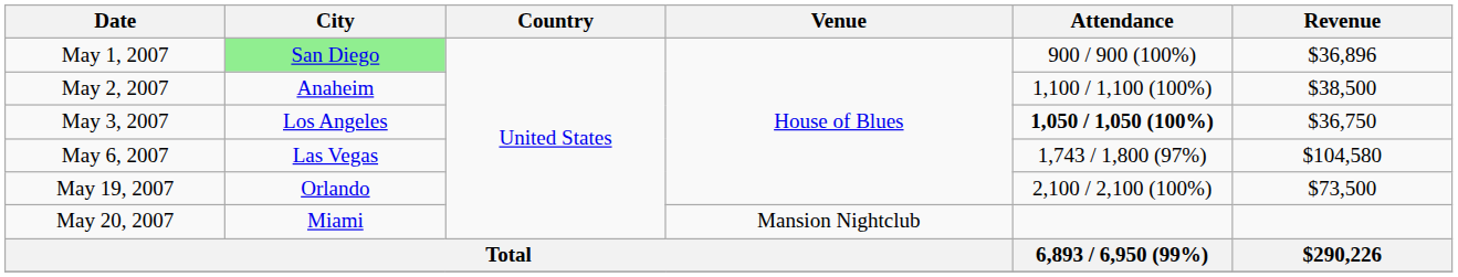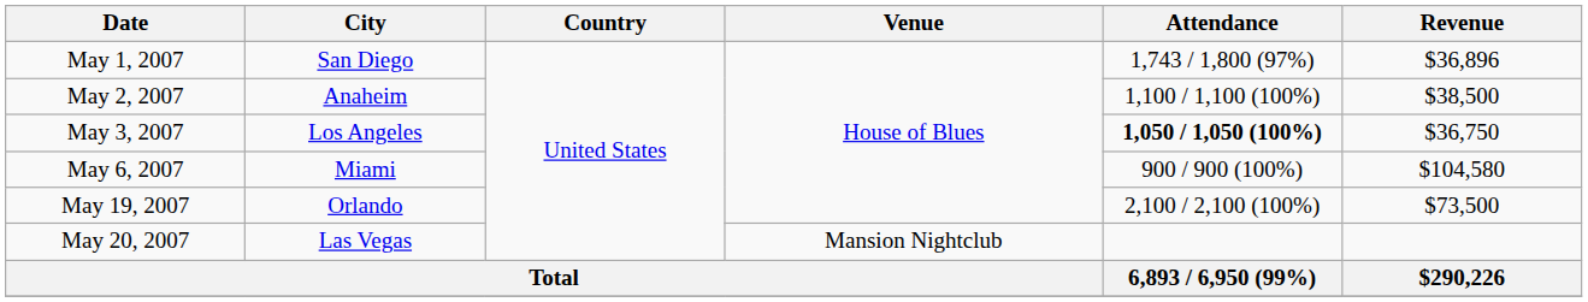 <table class="wikitable" style="text-align:center;">
 <tr>
 <th scope="col" style="width:10em;">Date</th>
 <th scope="col" style="width:10em;">City</th>
 <th scope="col" style="width:10em;">Country</th>
 <th scope="col" style="width:16em;">Venue</th>
 <th scope="col" style="width:10em;">Attendance</th>
 <th scope="col" style="width:10em;">Revenue</th>
 </tr>
 <tr>
 <td>May 1, 2007</td>
-<td style="background: lightgreen;"><a href='#'>San Diego</a></td>
+<td><a href='#'>San Diego</a></td>
 <td rowspan="6"><a href='#'>United States</a></td>
 <td rowspan="5"><a href='#'>House of Blues</a></td>
-<td>900 / 900 (100%)</td>
+<td>1,743 / 1,800 (97%)</td>
 <td>$36,896</td>
 </tr>
 <tr>
 <td>May 2, 2007</td>
 <td><a href='#'>Anaheim</a></td>
 <td>1,100 / 1,100 (100%)</td>
 <td>$38,500</td>
 </tr>
 <tr>
 <td>May 3, 2007</td>
 <td><a href='#'>Los Angeles</a></td>
 <td><strong>1,050 / 1,050 (100%)</strong></td>
 <td>$36,750</td>
 </tr>
 <tr>
 <td>May 6, 2007</td>
-<td><a href='#'>Las Vegas</a></td>
-<td>1,743 / 1,800 (97%)</td>
+<td><a href='#'>Miami</a></td>
+<td>900 / 900 (100%)</td>
 <td>$104,580</td>
 </tr>
 <tr>
 <td>May 19, 2007</td>
 <td><a href='#'>Orlando</a></td>
 <td>2,100 / 2,100 (100%)</td>
 <td>$73,500</td>
 </tr>
 <tr>
 <td>May 20, 2007</td>
-<td><a href='#'>Miami</a></td>
+<td><a href='#'>Las Vegas</a></td>
 <td>Mansion Nightclub</td>
 <td></td>
 <td></td>
 </tr>
 <tr>
 <th colspan="4">Total</th>
 <th>6,893 / 6,950 (99%)</th>
 <th>$290,226</th>
 </tr>
 <tr>
 </tr>
 </table>
